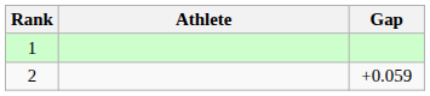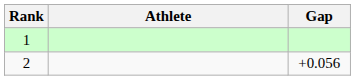 <table class=wikitable style="text-align:center">
 <tr>
 <th width=40>Rank</th>
 <th width=250>Athlete</th>
 <th width=60>Gap</th>
 </tr>
 <tr bgcolor="ccffcc">
 <td>1</td>
 <td align=left></td>
 <td></td>
 </tr>
 <tr>
 <td>2</td>
 <td align=left></td>
-<td>+0.059</td>
+<td>+0.056</td>
 </tr>
 </table>
